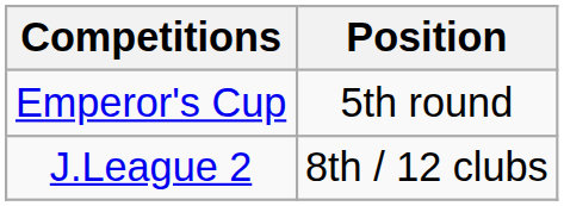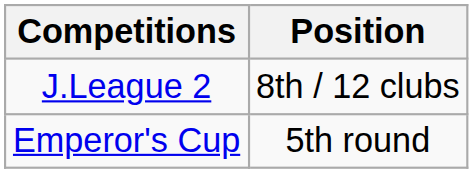 <table class="wikitable" style="text-align:center;">
 <tr>
 <th>Competitions</th>
 <th>Position</th>
 </tr>
 <tr>
+<td><a href='#'>J.League 2</a></td>
+<td>8th / 12 clubs</td>
+</tr>
+<tr>
 <td><a href='#'>Emperor's Cup</a></td>
 <td>5th round</td>
 </tr>
-<tr>
-<td><a href='#'>J.League 2</a></td>
-<td>8th / 12 clubs</td>
-</tr>
 </table>
